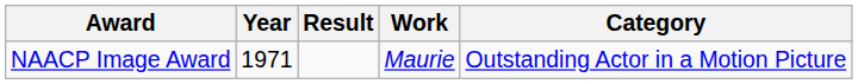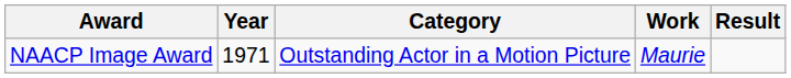 <table class="wikitable sortable">
 <tr>
 <th>Award</th>
 <th>Year</th>
+<th>Category</th>
+<th class="unsortable">Work</th>
 <th>Result</th>
-<th class="unsortable">Work</th>
-<th>Category</th>
 </tr>
 <tr>
 <td><a href='#'>NAACP Image Award</a></td>
 <td>1971</td>
+<td><a href='#'>Outstanding Actor in a Motion Picture</a></td>
+<td><a href='#'><em>Maurie</em></a></td>
 <td></td>
-<td><a href='#'><em>Maurie</em></a></td>
-<td><a href='#'>Outstanding Actor in a Motion Picture</a></td>
 </tr>
 </table>
